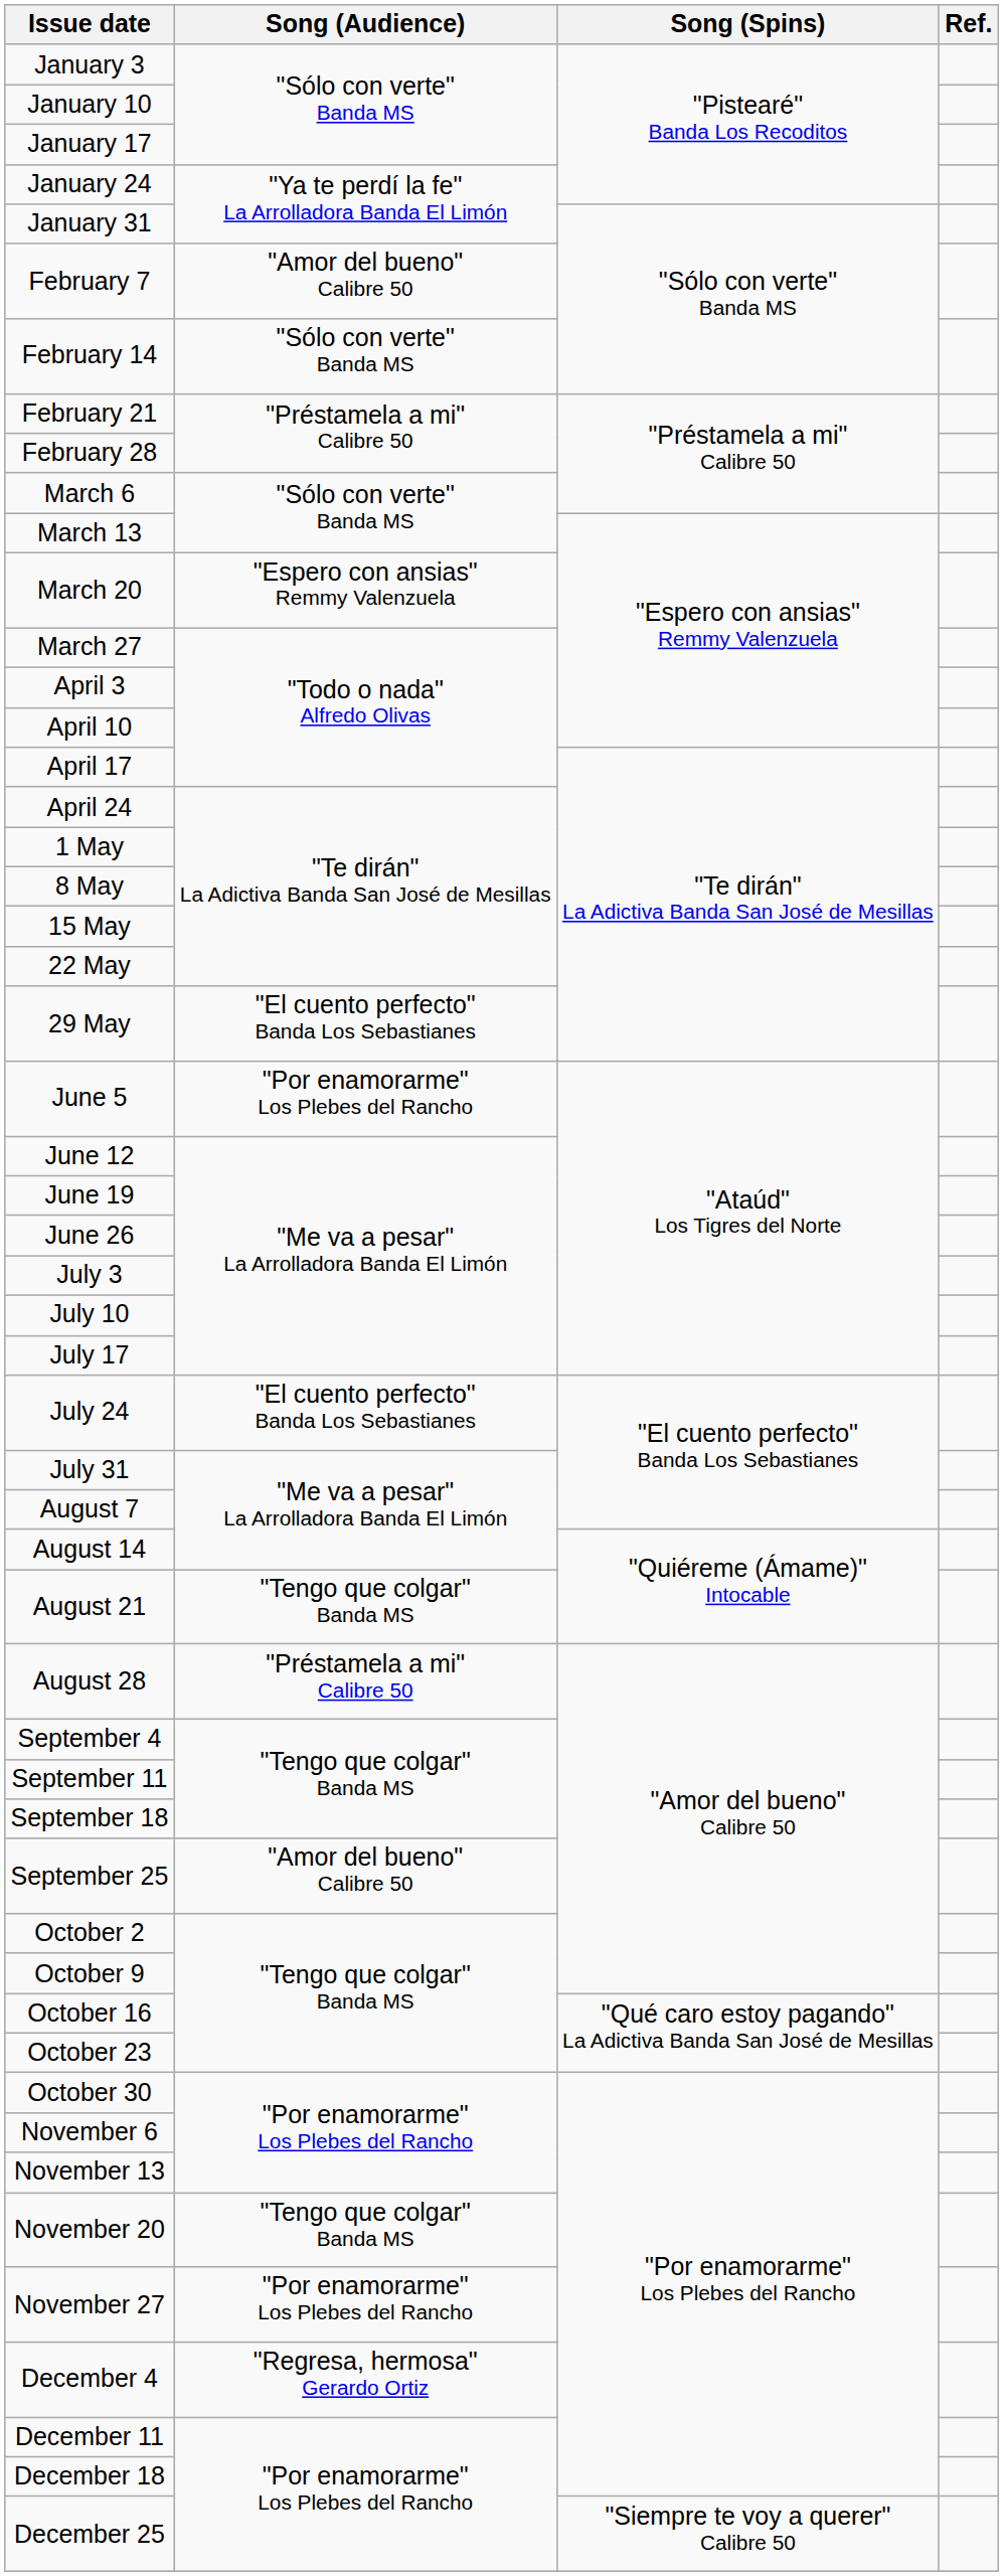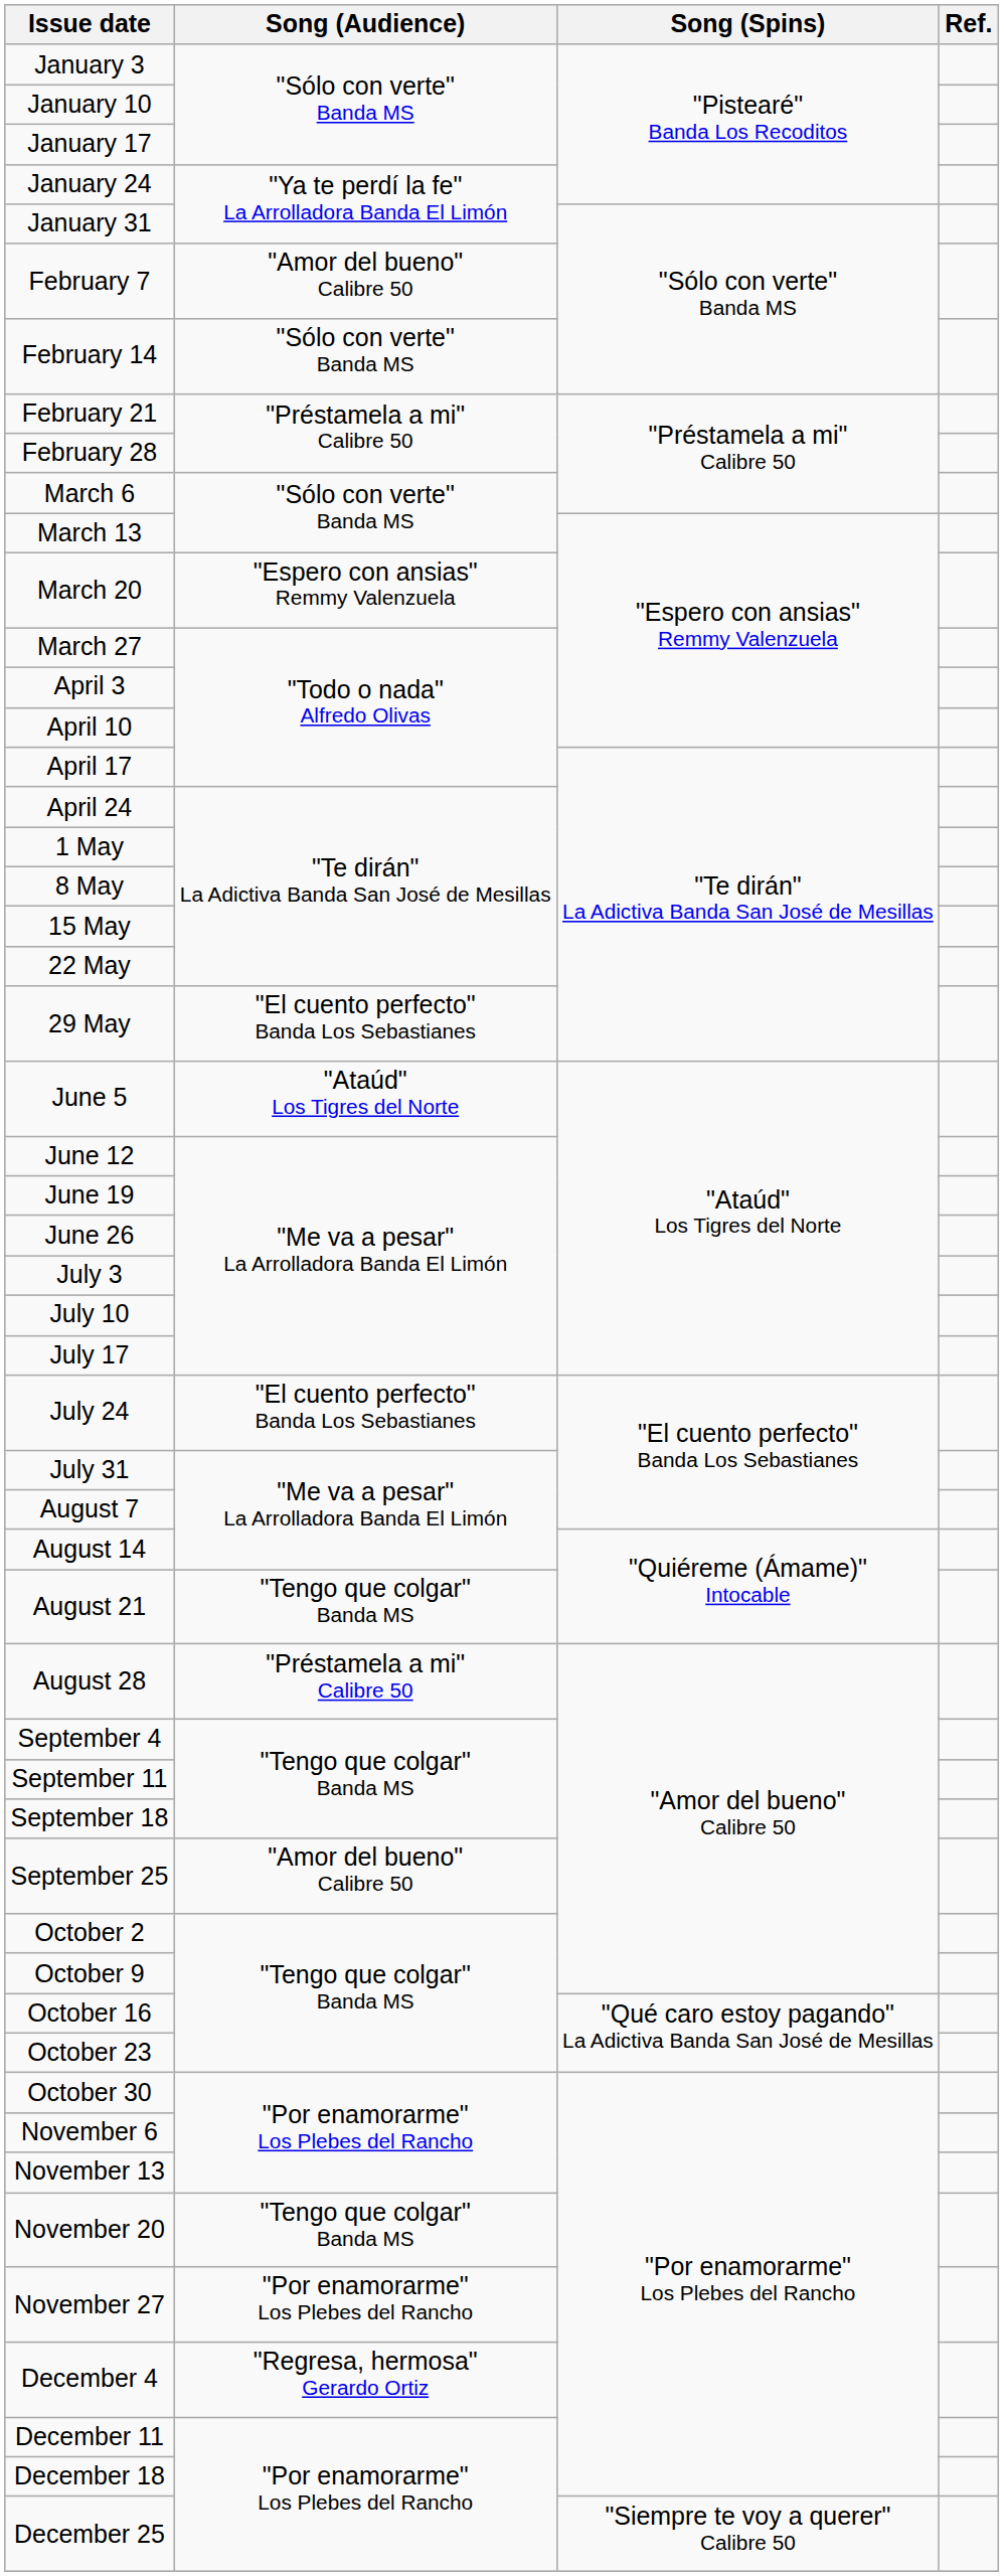 <table class="wikitable" style="text-align: center;">
 <tr>
 <th>Issue date</th>
 <th>Song (Audience)</th>
 <th>Song (Spins)</th>
 <th>Ref.</th>
 </tr>
 <tr>
 <td>January 3</td>
 <td rowspan="3">"Sólo con verte"<br><sup><a href='#'>Banda MS</a></sup></td>
 <td rowspan="4">"Pistearé"<br><sup><a href='#'>Banda Los Recoditos</a></sup></td>
 <td></td>
 </tr>
 <tr>
 <td>January 10</td>
 <td></td>
 </tr>
 <tr>
 <td>January 17</td>
 <td></td>
 </tr>
 <tr>
 <td>January 24</td>
 <td rowspan="2">"Ya te perdí la fe"<br><sup><a href='#'>La Arrolladora Banda El Limón</a></sup></td>
 <td></td>
 </tr>
 <tr>
 <td>January 31</td>
 <td rowspan="3">"Sólo con verte"<br><sup>Banda MS</sup></td>
 <td></td>
 </tr>
 <tr>
 <td>February 7</td>
 <td rowspan="1">"Amor del bueno"<br><sup>Calibre 50</sup></td>
 <td></td>
 </tr>
 <tr>
 <td>February 14</td>
 <td rowspan="1">"Sólo con verte"<br><sup>Banda MS</sup></td>
 <td></td>
 </tr>
 <tr>
 <td>February 21</td>
 <td rowspan="2">"Préstamela a mi"<br><sup>Calibre 50</sup></td>
 <td rowspan="3">"Préstamela a mi"<br><sup>Calibre 50</sup></td>
 <td></td>
 </tr>
 <tr>
 <td>February 28</td>
 <td></td>
 </tr>
 <tr>
 <td>March 6</td>
 <td rowspan="2">"Sólo con verte"<br><sup>Banda MS</sup></td>
 <td></td>
 </tr>
 <tr>
 <td>March 13</td>
 <td rowspan="5">"Espero con ansias"<br><sup><a href='#'>Remmy Valenzuela</a></sup></td>
 <td></td>
 </tr>
 <tr>
 <td>March 20</td>
 <td rowspan="1">"Espero con ansias"<br><sup>Remmy Valenzuela</sup></td>
 <td></td>
 </tr>
 <tr>
 <td>March 27</td>
 <td rowspan="4">"Todo o nada"<br><sup><a href='#'>Alfredo Olivas</a></sup></td>
 <td></td>
 </tr>
 <tr>
 <td>April 3</td>
 <td></td>
 </tr>
 <tr>
 <td>April 10</td>
 <td></td>
 </tr>
 <tr>
 <td>April 17</td>
 <td rowspan="7">"Te dirán"<br><sup><a href='#'>La Adictiva Banda San José de Mesillas</a></sup></td>
 <td></td>
 </tr>
 <tr>
 <td>April 24</td>
 <td rowspan="5">"Te dirán"<br><sup>La Adictiva Banda San José de Mesillas</sup></td>
 <td></td>
 </tr>
 <tr>
 <td>1 May</td>
 <td></td>
 </tr>
 <tr>
 <td>8 May</td>
 <td></td>
 </tr>
 <tr>
 <td>15 May</td>
 <td></td>
 </tr>
 <tr>
 <td>22 May</td>
 <td></td>
 </tr>
 <tr>
 <td>29 May</td>
 <td rowspan="1">"El cuento perfecto"<br><sup>Banda Los Sebastianes</sup></td>
 <td></td>
 </tr>
 <tr>
 <td>June 5</td>
-<td rowspan="1">"Por enamorarme"<br><sup>Los Plebes del Rancho</sup></td>
+<td rowspan="1">"Ataúd"<br><sup><a href='#'>Los Tigres del Norte</a></sup></td>
 <td rowspan="7">"Ataúd"<br><sup>Los Tigres del Norte</sup></td>
 <td></td>
 </tr>
 <tr>
 <td>June 12</td>
 <td rowspan="6">"Me va a pesar"<br><sup>La Arrolladora Banda El Limón</sup></td>
 <td></td>
 </tr>
 <tr>
 <td>June 19</td>
 <td></td>
 </tr>
 <tr>
 <td>June 26</td>
 <td></td>
 </tr>
 <tr>
 <td>July 3</td>
 <td></td>
 </tr>
 <tr>
 <td>July 10</td>
 <td></td>
 </tr>
 <tr>
 <td>July 17</td>
 <td></td>
 </tr>
 <tr>
 <td>July 24</td>
 <td rowspan="1">"El cuento perfecto"<br><sup>Banda Los Sebastianes</sup></td>
 <td rowspan="3">"El cuento perfecto"<br><sup>Banda Los Sebastianes</sup></td>
 <td></td>
 </tr>
 <tr>
 <td>July 31</td>
 <td rowspan="3">"Me va a pesar"<br><sup>La Arrolladora Banda El Limón</sup></td>
 <td></td>
 </tr>
 <tr>
 <td>August 7</td>
 <td></td>
 </tr>
 <tr>
 <td>August 14</td>
 <td rowspan="2">"Quiéreme (Ámame)"<br><sup><a href='#'>Intocable</a></sup></td>
 <td></td>
 </tr>
 <tr>
 <td>August 21</td>
 <td rowspan="1">"Tengo que colgar"<br><sup>Banda MS</sup></td>
 <td></td>
 </tr>
 <tr>
 <td>August 28</td>
 <td rowspan="1">"Préstamela a mi"<br><sup><a href='#'>Calibre 50</a></sup></td>
 <td rowspan="7">"Amor del bueno"<br><sup>Calibre 50</sup></td>
 <td></td>
 </tr>
 <tr>
 <td>September 4</td>
 <td rowspan="3">"Tengo que colgar"<br><sup>Banda MS</sup></td>
 <td></td>
 </tr>
 <tr>
 <td>September 11</td>
 <td></td>
 </tr>
 <tr>
 <td>September 18</td>
 <td></td>
 </tr>
 <tr>
 <td>September 25</td>
 <td rowspan="1">"Amor del bueno"<br><sup>Calibre 50</sup></td>
 <td></td>
 </tr>
 <tr>
 <td>October 2</td>
 <td rowspan="4">"Tengo que colgar"<br><sup>Banda MS</sup></td>
 <td></td>
 </tr>
 <tr>
 <td>October 9</td>
 <td></td>
 </tr>
 <tr>
 <td>October 16</td>
 <td rowspan="2">"Qué caro estoy pagando"<br><sup>La Adictiva Banda San José de Mesillas</sup></td>
 <td></td>
 </tr>
 <tr>
 <td>October 23</td>
 <td></td>
 </tr>
 <tr>
 <td>October 30</td>
 <td rowspan="3">"Por enamorarme"<br><sup><a href='#'>Los Plebes del Rancho</a></sup></td>
 <td rowspan="8">"Por enamorarme"<br><sup>Los Plebes del Rancho</sup></td>
 <td></td>
 </tr>
 <tr>
 <td>November 6</td>
 <td></td>
 </tr>
 <tr>
 <td>November 13</td>
 <td></td>
 </tr>
 <tr>
 <td>November 20</td>
 <td rowspan="1">"Tengo que colgar"<br><sup>Banda MS</sup></td>
 <td></td>
 </tr>
 <tr>
 <td>November 27</td>
 <td rowspan="1">"Por enamorarme"<br><sup>Los Plebes del Rancho</sup></td>
 <td></td>
 </tr>
 <tr>
 <td>December 4</td>
 <td rowspan="1">"Regresa, hermosa"<br><sup><a href='#'>Gerardo Ortiz</a></sup></td>
 <td></td>
 </tr>
 <tr>
 <td>December 11</td>
 <td rowspan="3">"Por enamorarme"<br><sup>Los Plebes del Rancho</sup></td>
 <td></td>
 </tr>
 <tr>
 <td>December 18</td>
 <td></td>
 </tr>
 <tr>
 <td>December 25</td>
 <td>"Siempre te voy a querer"<br><sup>Calibre 50</sup></td>
 <td></td>
 </tr>
 <tr>
 </tr>
 </table>
